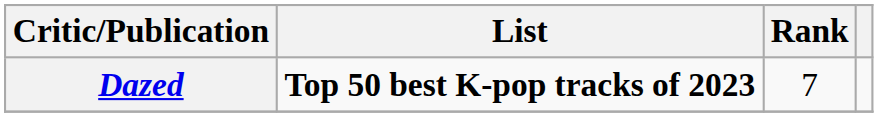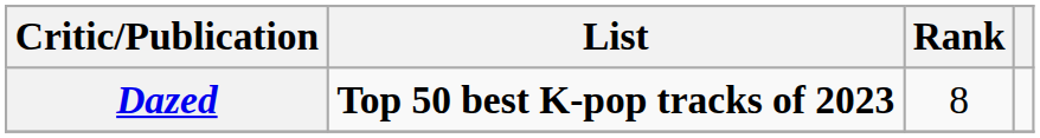 <table class="wikitable sortable plainrowheaders" style="text-align:center">
 <tr>
 <th scope="col">Critic/Publication</th>
 <th scope="col">List</th>
 <th scope="col">Rank</th>
 <th scope="col" class="unsortable"></th>
 </tr>
 <tr>
 <th scope="row"><em><a href='#'>Dazed</a></em></th>
 <td style="text-align:left"><strong>Top 50 best K-pop tracks of 2023</strong></td>
-<td>7</td>
+<td>8</td>
 <td></td>
 </tr>
 <tr>
 </tr>
 </table>
